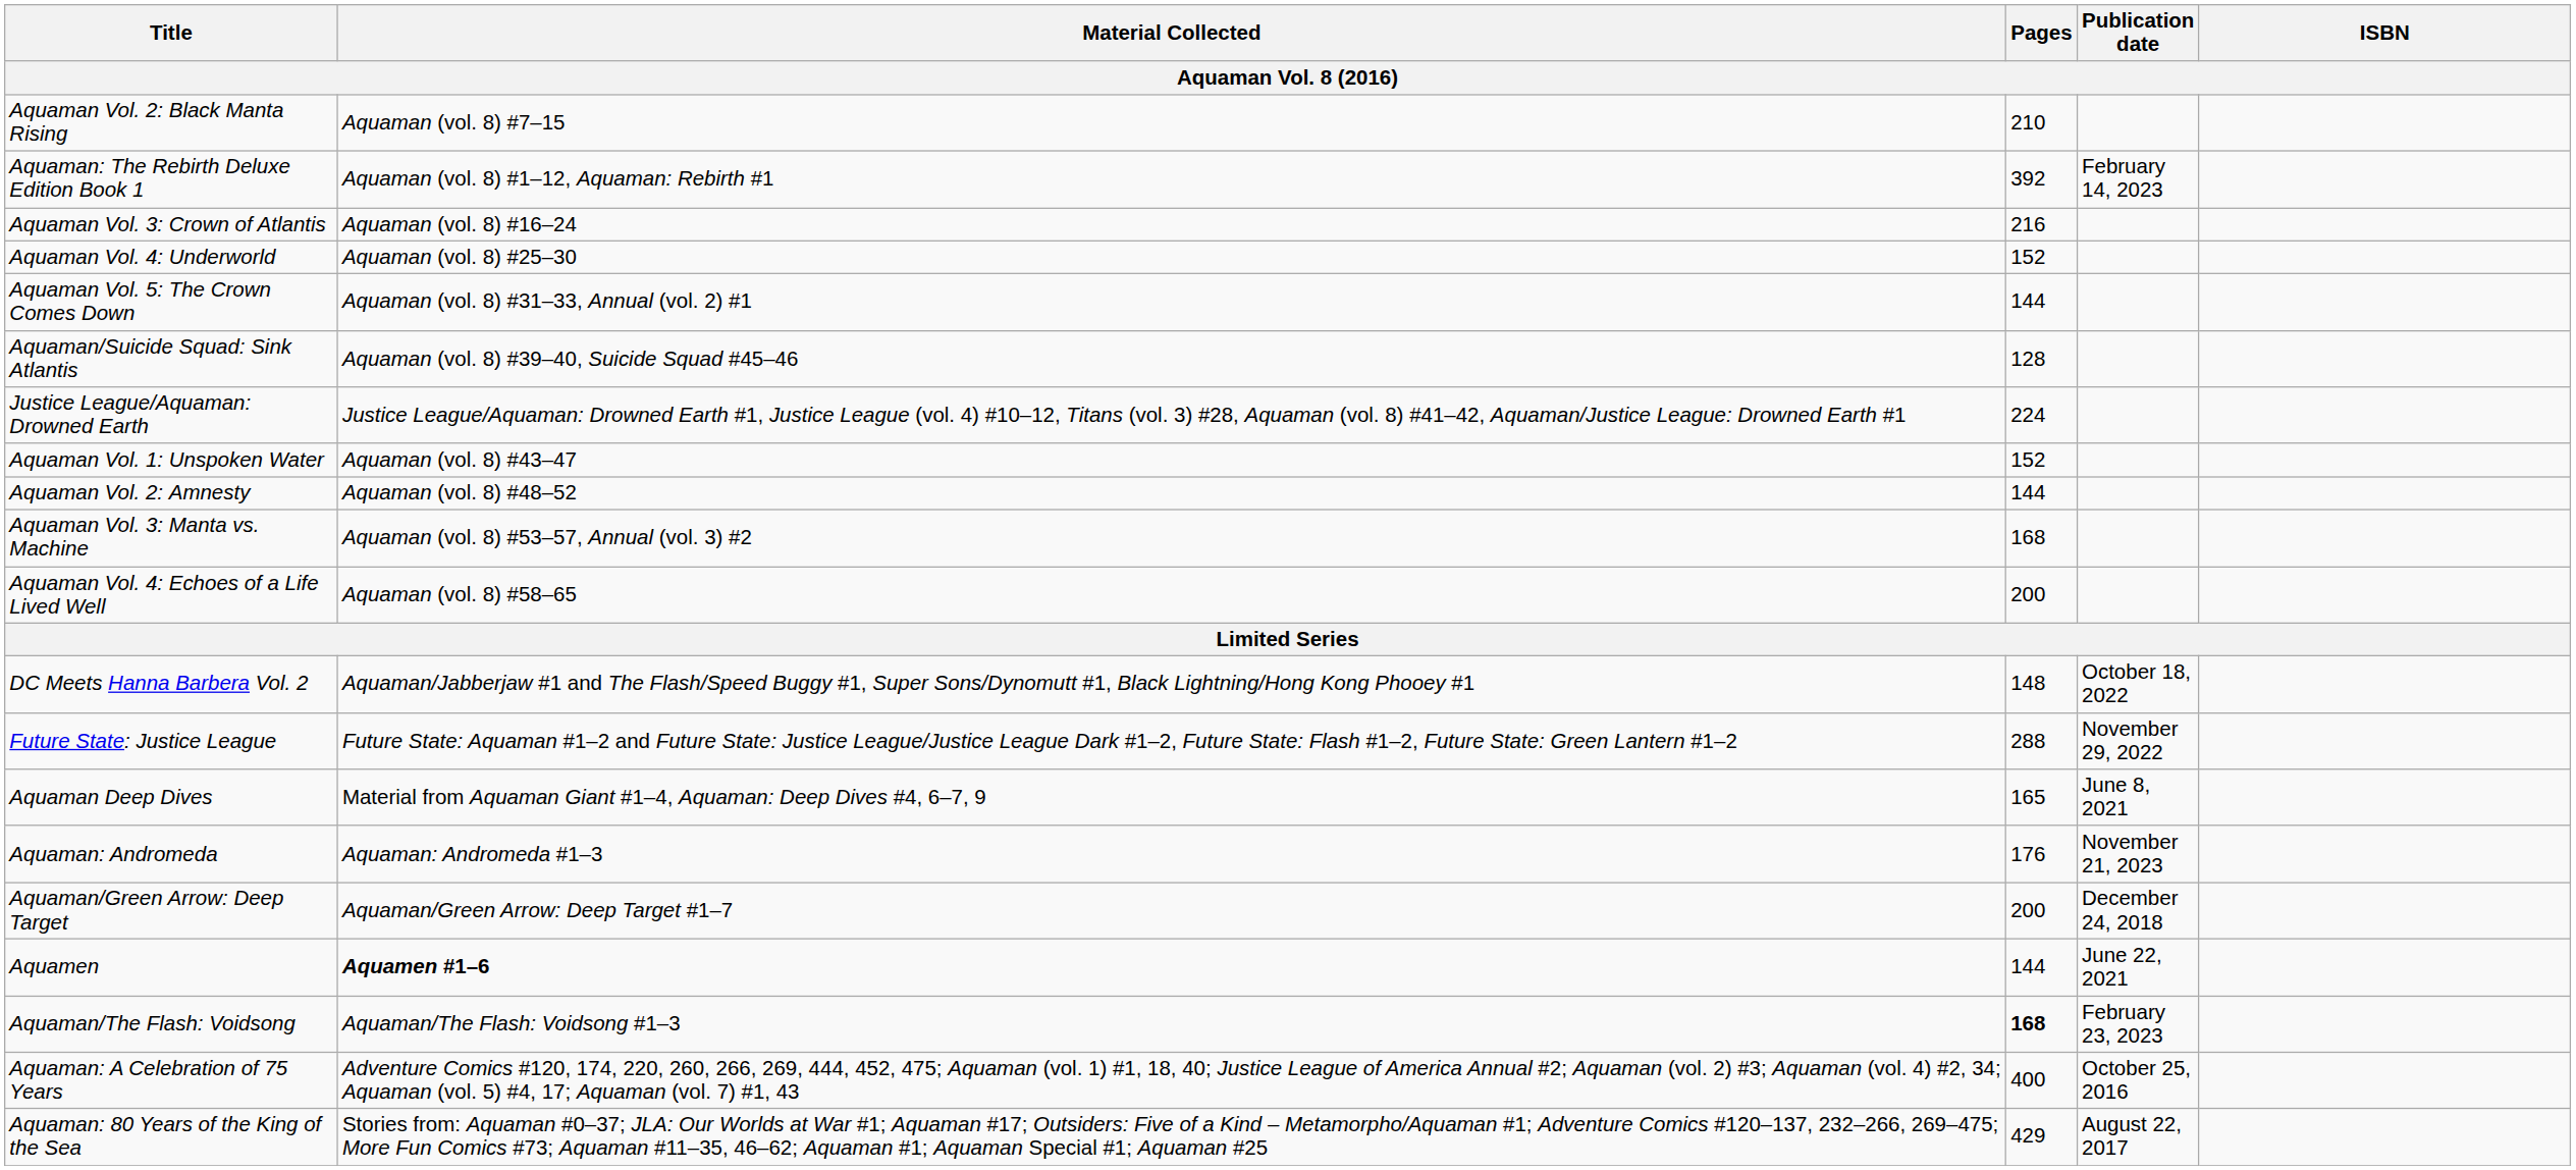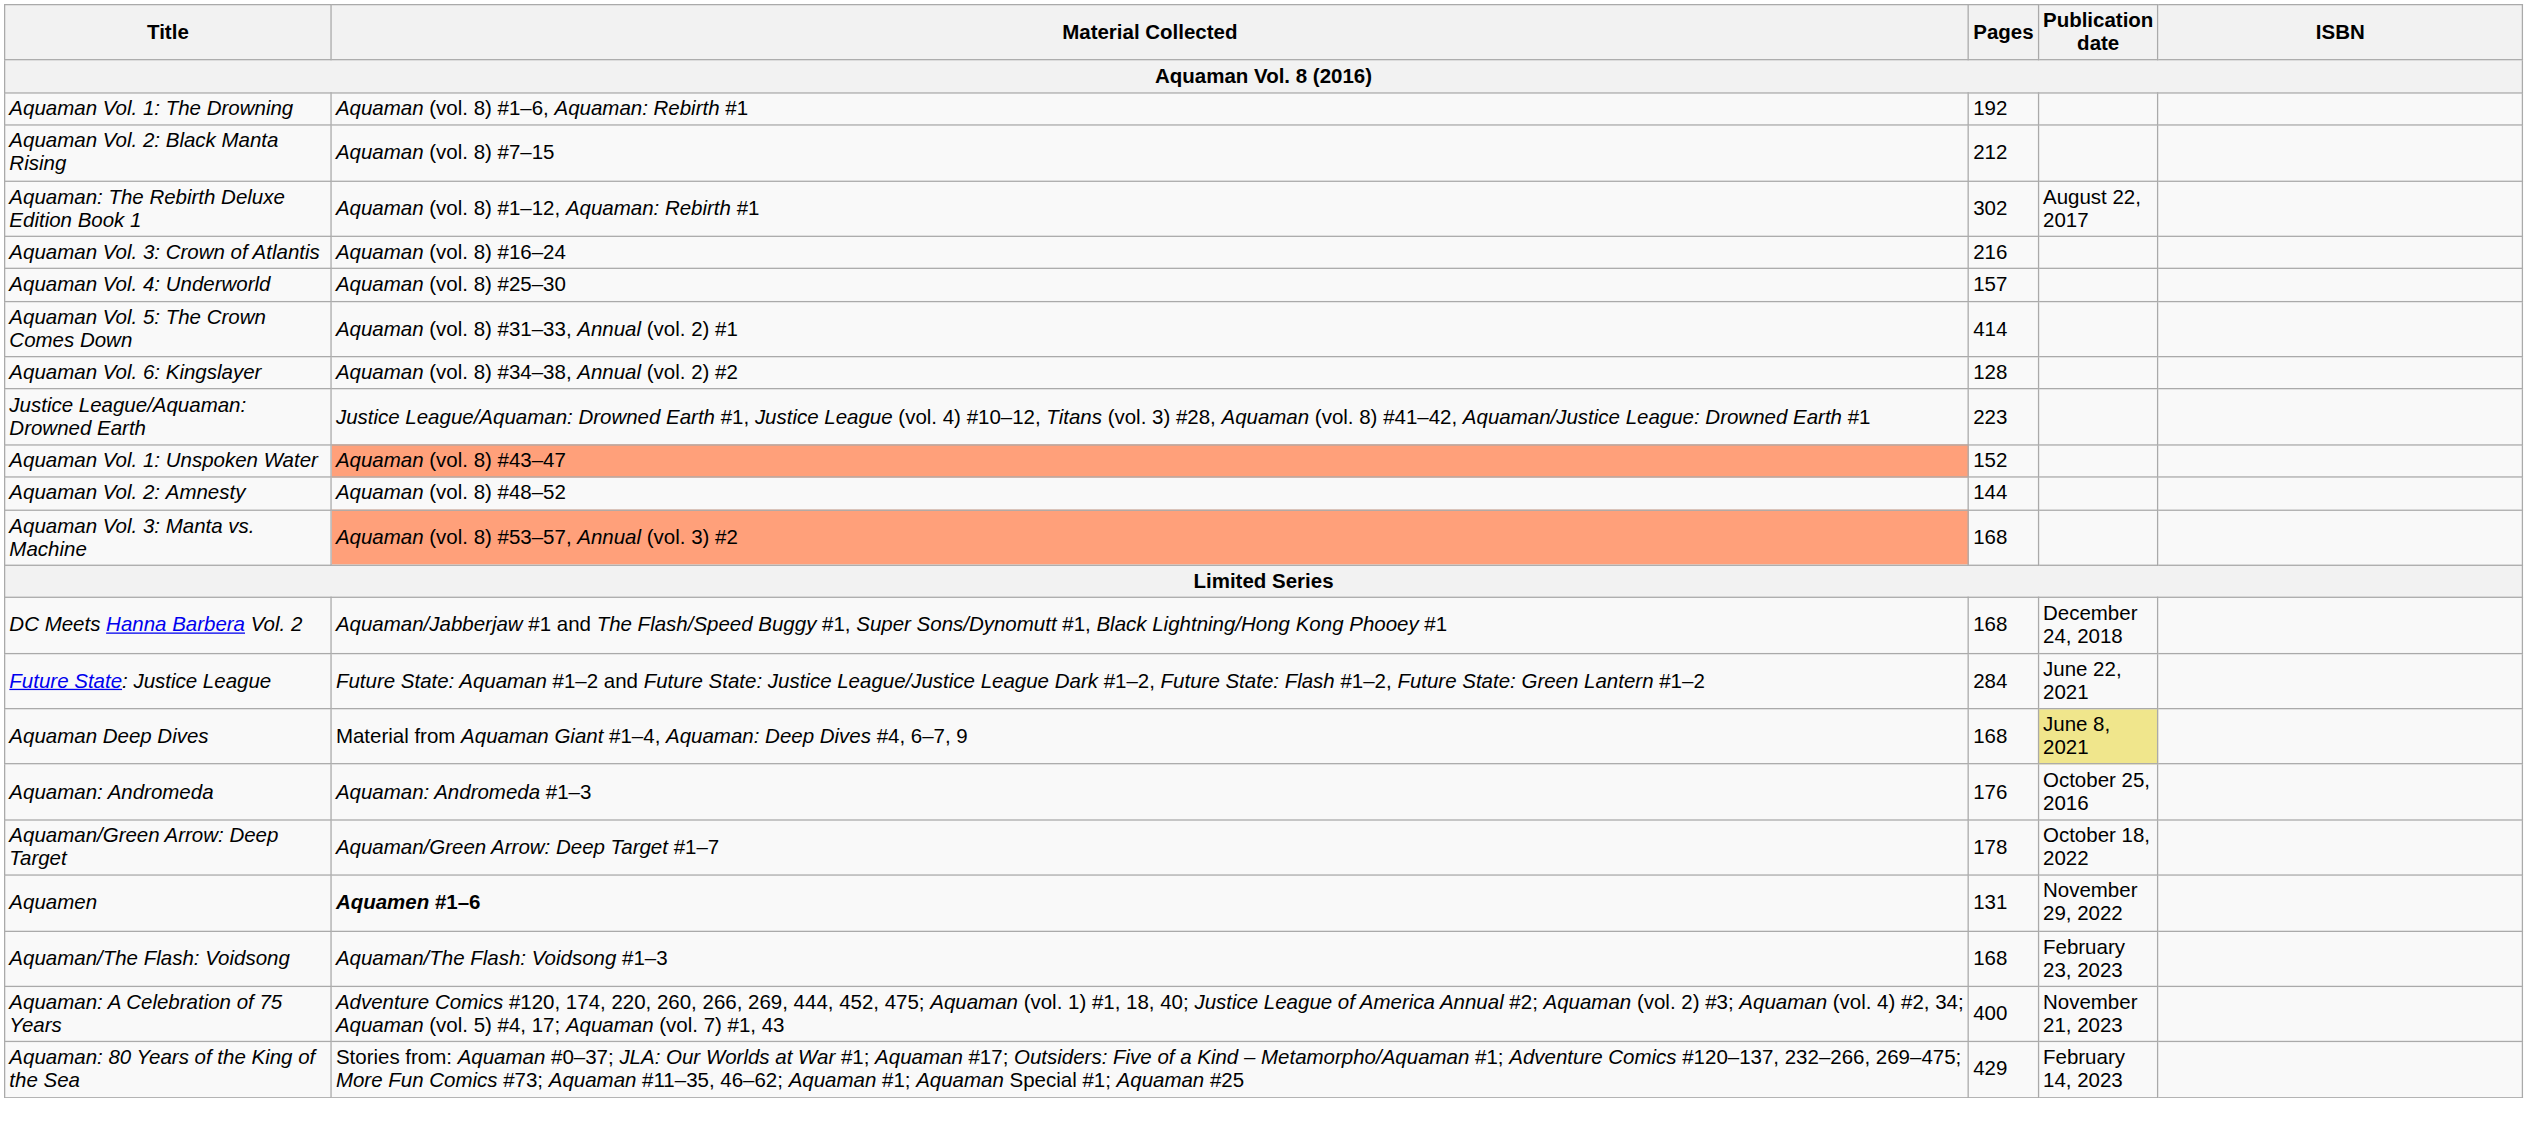 <table class="wikitable sortable">
 <tr>
 <th>Title</th>
 <th>Material Collected</th>
 <th class="unsortable" width="1%">Pages</th>
 <th width="1%">Publication date</th>
 <th class="unsortable" width="14.47%">ISBN</th>
 </tr>
 <tr>
 <th colspan="5">Aquaman Vol. 8 (2016)</th>
 </tr>
 <tr>
+<td><em>Aquaman Vol. 1:</em> <em>The Drowning</em></td>
+<td><em>Aquaman</em> (vol. 8) #1–6, <em>Aquaman: Rebirth</em> #1</td>
+<td>192</td>
+<td></td>
+<td></td>
+</tr>
+<tr>
 <td><em>Aquaman Vol. 2:</em> <em>Black Manta Rising</em></td>
 <td><em>Aquaman</em> (vol. 8) #7–15</td>
-<td>210</td>
+<td>212</td>
 <td></td>
 <td></td>
 </tr>
 <tr>
 <td><em>Aquaman: The Rebirth Deluxe Edition Book 1</em></td>
 <td><em>Aquaman</em> (vol. 8) #1–12, <em>Aquaman: Rebirth</em> #1</td>
-<td>392</td>
-<td>February 14, 2023</td>
+<td>302</td>
+<td>August 22, 2017</td>
 <td></td>
 </tr>
 <tr>
 <td><em>Aquaman Vol. 3:</em> <em>Crown of Atlantis</em></td>
 <td><em>Aquaman</em> (vol. 8) #16–24</td>
 <td>216</td>
 <td></td>
 <td></td>
 </tr>
 <tr>
 <td><em>Aquaman Vol. 4:</em> <em>Underworld</em></td>
 <td><em>Aquaman</em> (vol. 8) #25–30</td>
-<td>152</td>
+<td>157</td>
 <td></td>
 <td></td>
 </tr>
 <tr>
 <td><em>Aquaman Vol. 5:</em> <em>The Crown Comes Down</em></td>
 <td><em>Aquaman</em> (vol. 8) #31–33, <em>Annual</em> (vol. 2) #1</td>
-<td>144</td>
+<td>414</td>
 <td></td>
 <td></td>
 </tr>
 <tr>
-<td><em>Aquaman/Suicide Squad: Sink Atlantis</em></td>
-<td><em>Aquaman</em> (vol. 8) #39–40, <em>Suicide Squad</em> #45–46</td>
+<td><em>Aquaman Vol. 6:</em> <em>Kingslayer</em></td>
+<td><em>Aquaman</em> (vol. 8) #34–38, <em>Annual</em> (vol. 2) #2</td>
 <td>128</td>
 <td></td>
 <td></td>
 </tr>
 <tr>
 <td><em>Justice League/Aquaman: Drowned Earth</em></td>
 <td><em>Justice League/Aquaman: Drowned Earth</em> #1, <em>Justice League</em> (vol. 4) #10–12, <em>Titans</em> (vol. 3) #28, <em>Aquaman</em> (vol. 8) #41–42, <em>Aquaman/Justice League: Drowned Earth</em> #1</td>
-<td>224</td>
+<td>223</td>
 <td></td>
 <td></td>
 </tr>
 <tr>
 <td><em>Aquaman Vol. 1:</em> <em>Unspoken Water</em></td>
-<td><em>Aquaman</em> (vol. 8) #43–47</td>
+<td style="background: lightsalmon;"><em>Aquaman</em> (vol. 8) #43–47</td>
 <td>152</td>
 <td></td>
 <td></td>
 </tr>
 <tr>
 <td><em>Aquaman Vol. 2:</em> <em>Amnesty</em></td>
 <td><em>Aquaman</em> (vol. 8) #48–52</td>
 <td>144</td>
 <td></td>
 <td></td>
 </tr>
 <tr>
 <td><em>Aquaman Vol. 3:</em> <em>Manta vs. Machine</em></td>
-<td><em>Aquaman</em> (vol. 8) #53–57, <em>Annual</em> (vol. 3) #2</td>
+<td style="background: lightsalmon;"><em>Aquaman</em> (vol. 8) #53–57, <em>Annual</em> (vol. 3) #2</td>
 <td>168</td>
-<td></td>
-<td></td>
-</tr>
-<tr>
-<td><em>Aquaman Vol. 4:</em> <em>Echoes of a Life Lived Well</em></td>
-<td><em>Aquaman</em> (vol. 8) #58–65</td>
-<td>200</td>
 <td></td>
 <td></td>
 </tr>
 <tr>
 <th colspan="5">Limited Series</th>
 </tr>
 <tr>
 <td><em>DC Meets <a href='#'>Hanna Barbera</a> Vol. 2</em></td>
 <td><em>Aquaman/Jabberjaw</em> #1 and <em>The Flash/Speed Buggy</em> #1, <em>Super Sons/Dynomutt</em> #1, <em>Black Lightning/Hong Kong Phooey</em> #1</td>
-<td>148</td>
-<td>October 18, 2022</td>
+<td>168</td>
+<td>December 24, 2018</td>
 <td></td>
 </tr>
 <tr>
 <td><em><a href='#'>Future State</a>: Justice League</em></td>
 <td><em>Future State: Aquaman</em> #1–2 and <em>Future State: Justice League/Justice League Dark</em> #1–2, <em>Future State: Flash</em> #1–2, <em>Future State: Green Lantern</em> #1–2</td>
-<td>288</td>
-<td>November 29, 2022</td>
+<td>284</td>
+<td>June 22, 2021</td>
 <td></td>
 </tr>
 <tr>
 <td><em>Aquaman Deep Dives</em></td>
 <td>Material from <em>Aquaman Giant</em> #1–4, <em>Aquaman: Deep Dives</em> #4, 6–7, 9</td>
-<td>165</td>
-<td>June 8, 2021</td>
+<td>168</td>
+<td style="background: khaki;">June 8, 2021</td>
 <td></td>
 </tr>
 <tr>
 <td><em>Aquaman: Andromeda</em></td>
 <td><em>Aquaman: Andromeda</em> #1–3</td>
 <td>176</td>
-<td>November 21, 2023</td>
+<td>October 25, 2016</td>
 <td></td>
 </tr>
 <tr>
 <td><em>Aquaman/Green Arrow: Deep Target</em></td>
 <td><em>Aquaman/Green Arrow: Deep Target</em> #1–7</td>
-<td>200</td>
-<td>December 24, 2018</td>
+<td>178</td>
+<td>October 18, 2022</td>
 <td></td>
 </tr>
 <tr>
 <td><em>Aquamen</em></td>
 <td><strong><em>Aquamen</em> #1–6</strong></td>
-<td>144</td>
-<td>June 22, 2021</td>
+<td>131</td>
+<td>November 29, 2022</td>
 <td></td>
 </tr>
 <tr>
 <td><em>Aquaman/The Flash: Voidsong</em></td>
 <td><em>Aquaman/The Flash: Voidsong</em> #1–3</td>
-<td><strong>168</strong></td>
+<td>168</td>
 <td>February 23, 2023</td>
 <td></td>
 </tr>
 <tr>
 <td><em>Aquaman: A Celebration of 75 Years</em></td>
 <td><em>Adventure Comics</em> #120, 174, 220, 260, 266, 269, 444, 452, 475; <em>Aquaman</em> (vol. 1) #1, 18, 40; <em>Justice League of America Annual</em> #2; <em>Aquaman</em> (vol. 2) #3; <em>Aquaman</em> (vol. 4) #2, 34; <em>Aquaman</em> (vol. 5) #4, 17;  <em>Aquaman</em> (vol. 7) #1, 43</td>
 <td>400</td>
-<td>October 25, 2016</td>
+<td>November 21, 2023</td>
 <td></td>
 </tr>
 <tr>
 <td><em>Aquaman: 80 Years of the King of the Sea</em></td>
 <td>Stories from: <em>Aquaman</em> #0–37; <em>JLA: Our Worlds at War</em> #1; <em>Aquaman</em> #17; <em>Outsiders: Five of a Kind – Metamorpho/Aquaman</em> #1; <em>Adventure Comics</em> #120–137, 232–266, 269–475; <em>More Fun Comics</em> #73; <em>Aquaman</em> #11–35, 46–62; <em>Aquaman</em> #1; <em>Aquaman</em> Special #1; <em>Aquaman</em> #25</td>
 <td>429</td>
-<td>August 22, 2017</td>
+<td>February 14, 2023</td>
 <td></td>
 </tr>
 </table>
